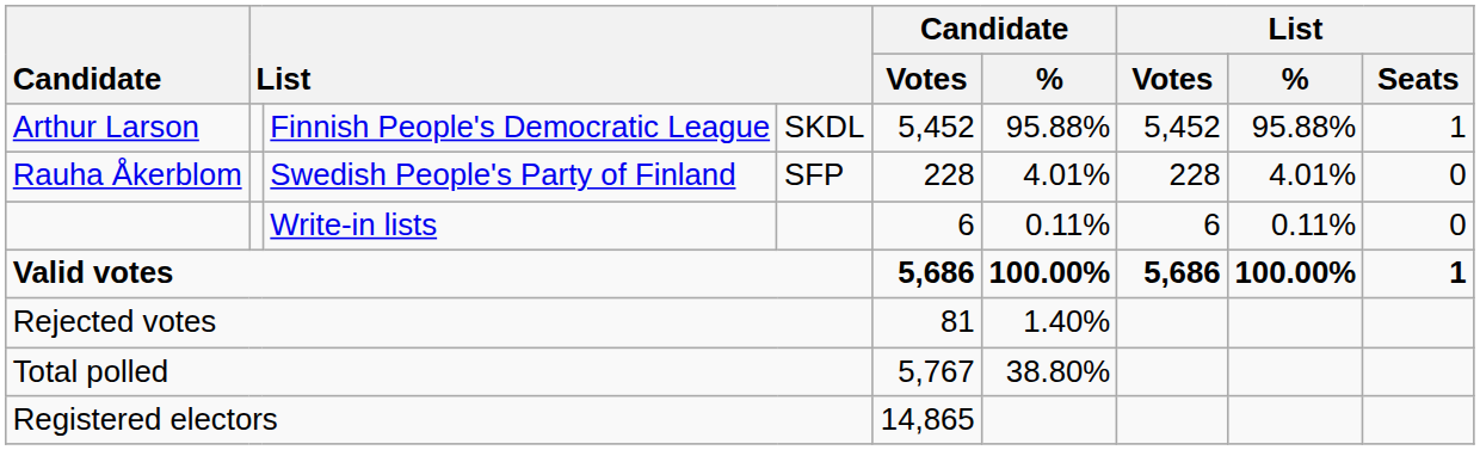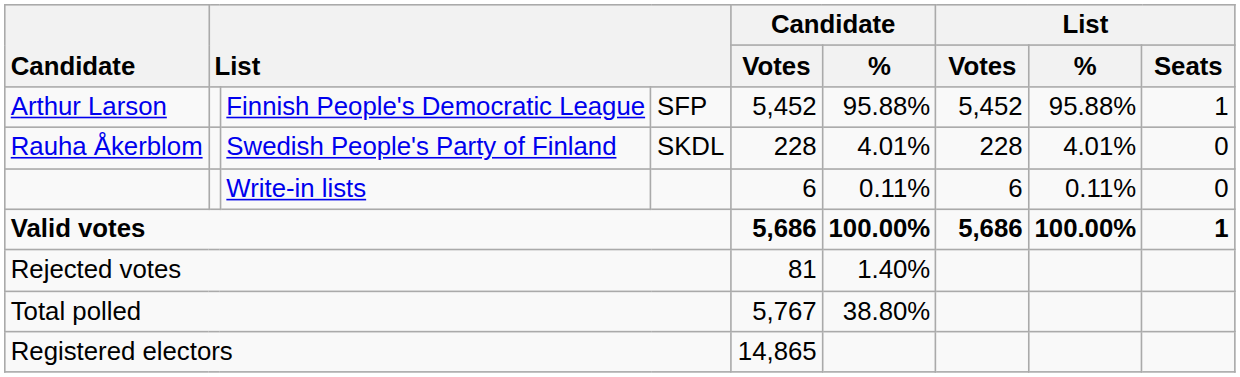 <table class="wikitable" border="1" style="text-align:right;">
 <tr>
 <th ! style="text-align:left;" valign=bottom rowspan=2>Candidate</th>
 <th style="text-align:left;" valign=bottom rowspan=2 colspan=3>List</th>
 <th colspan=2>Candidate</th>
 <th colspan=3>List</th>
 </tr>
 <tr>
 <th align=center valign=bottom width="50">Votes</th>
 <th align=center valign=bottom width="50">%</th>
 <th align=center valign=bottom width="50">Votes</th>
 <th align=center valign=bottom width="50">%</th>
 <th align=center valign=bottom width="50">Seats</th>
 </tr>
 <tr>
 <td align=left><a href='#'>Arthur Larson</a></td>
 <td></td>
 <td align=left><a href='#'>Finnish People's Democratic League</a></td>
-<td align=left>SKDL</td>
+<td align=left>SFP</td>
 <td>5,452</td>
 <td>95.88%</td>
 <td>5,452</td>
 <td>95.88%</td>
 <td>1</td>
 </tr>
 <tr>
 <td align=left><a href='#'>Rauha Åkerblom</a></td>
 <td></td>
 <td align=left><a href='#'>Swedish People's Party of Finland</a></td>
-<td align=left>SFP</td>
+<td align=left>SKDL</td>
 <td>228</td>
 <td>4.01%</td>
 <td>228</td>
 <td>4.01%</td>
 <td>0</td>
 </tr>
 <tr>
 <td align=left></td>
 <td></td>
 <td align=left><a href='#'>Write-in lists</a></td>
 <td align=left></td>
 <td>6</td>
 <td>0.11%</td>
 <td>6</td>
 <td>0.11%</td>
 <td>0</td>
 </tr>
 <tr style="font-weight:bold">
 <td align=left colspan=4>Valid votes</td>
 <td>5,686</td>
 <td>100.00%</td>
 <td>5,686</td>
 <td>100.00%</td>
 <td>1</td>
 </tr>
 <tr>
 <td align=left colspan=4>Rejected votes</td>
 <td>81</td>
 <td>1.40%</td>
 <td></td>
 <td></td>
 <td></td>
 </tr>
 <tr>
 <td align=left colspan=4>Total polled</td>
 <td>5,767</td>
 <td>38.80%</td>
 <td></td>
 <td></td>
 <td></td>
 </tr>
 <tr>
 <td align=left colspan=4>Registered electors</td>
 <td>14,865</td>
 <td></td>
 <td></td>
 <td></td>
 <td></td>
 </tr>
 </table>
